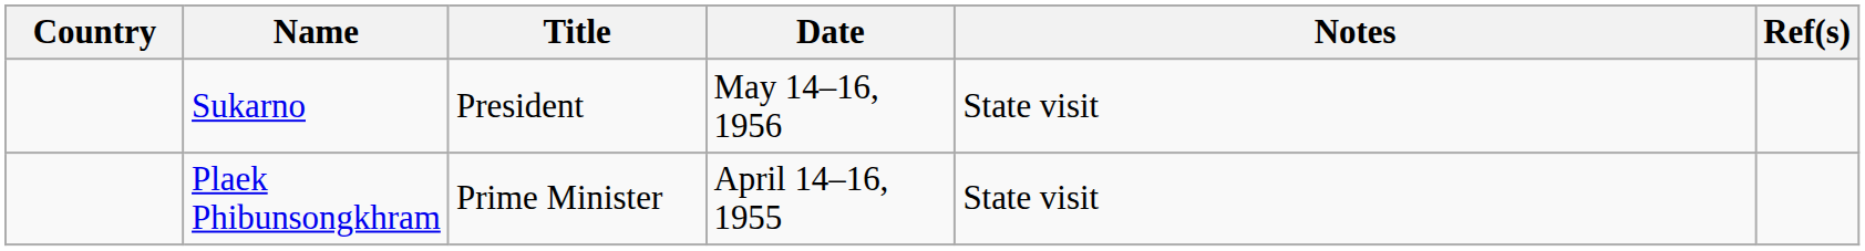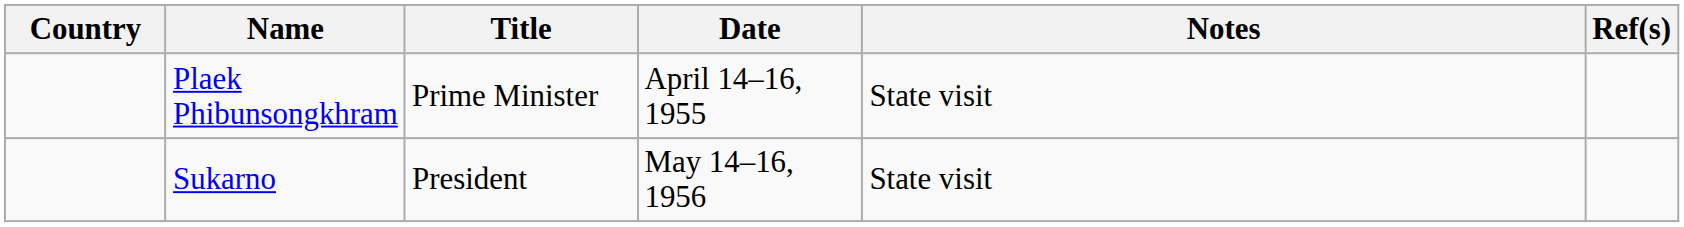 <table class="wikitable sortable">
 <tr>
 <th style="width:10%;">Country</th>
 <th style="width:10%;">Name</th>
 <th style="width:15%;">Title</th>
 <th style="width:15%;">Date</th>
 <th style="width:50%;">Notes</th>
 <th style="width:5%;">Ref(s)</th>
 </tr>
 <tr>
 <td></td>
+<td><a href='#'>Plaek Phibunsongkhram</a></td>
+<td>Prime Minister</td>
+<td>April 14–16, 1955</td>
+<td>State visit</td>
+<td></td>
+</tr>
+<tr>
+<td></td>
 <td><a href='#'>Sukarno</a></td>
 <td>President</td>
 <td>May 14–16, 1956</td>
 <td>State visit</td>
 <td></td>
 </tr>
-<tr>
-<td></td>
-<td><a href='#'>Plaek Phibunsongkhram</a></td>
-<td>Prime Minister</td>
-<td>April 14–16, 1955</td>
-<td>State visit</td>
-<td></td>
-</tr>
 </table>
